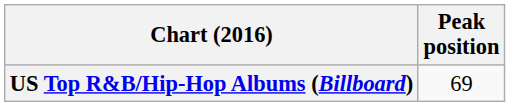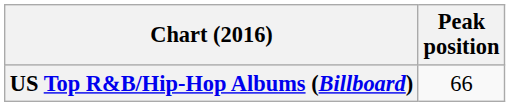 <table class="wikitable plainrowheaders" style="text-align:center">
 <tr>
 <th scope="col">Chart (2016)</th>
 <th scope="col">Peak<br>position</th>
 </tr>
 <tr>
 <th scope="row">US <a href='#'>Top R&B/Hip-Hop Albums</a> (<a href='#'><em>Billboard</em></a>)</th>
-<td>69</td>
+<td>66</td>
 </tr>
 </table>
